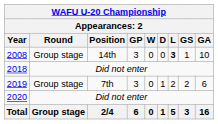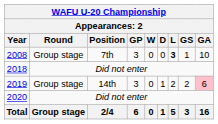 <table class="wikitable" style="text-align: center;font-size:90%;">
 <tr>
 <th colspan=9><a href='#'>WAFU U-20 Championship</a></th>
 </tr>
 <tr>
 <th colspan=9>Appearances: 2</th>
 </tr>
 <tr>
 <th>Year</th>
 <th>Round</th>
 <th>Position</th>
 <th>GP</th>
 <th>W</th>
 <th>D</th>
 <th>L</th>
 <th>GS</th>
 <th>GA</th>
 </tr>
 <tr>
 <td> <a href='#'>2008</a></td>
 <td>Group stage</td>
-<td>14th</td>
+<td>7th</td>
 <td>3</td>
 <td>0</td>
 <td>0</td>
 <td><strong>3</strong></td>
 <td>1</td>
 <td>10</td>
 </tr>
 <tr>
 <td> <a href='#'>2018</a></td>
 <td colspan=8><em>Did not enter</em></td>
 </tr>
 <tr>
 <td> <a href='#'>2019</a></td>
 <td>Group stage</td>
-<td>7th</td>
+<td>14th</td>
 <td>3</td>
 <td>0</td>
 <td>1</td>
 <td>2</td>
 <td>2</td>
-<td>6</td>
+<td style="background: pink;">6</td>
 </tr>
 <tr>
 <td> <a href='#'>2020</a></td>
 <td colspan=8><em>Did not enter</em></td>
 </tr>
 <tr>
 <th>Total</th>
 <th>Group stage</th>
 <th>2/4</th>
 <th>6</th>
 <th>0</th>
 <th>1</th>
 <th>5</th>
 <th>3</th>
 <th>16</th>
 </tr>
 </table>
